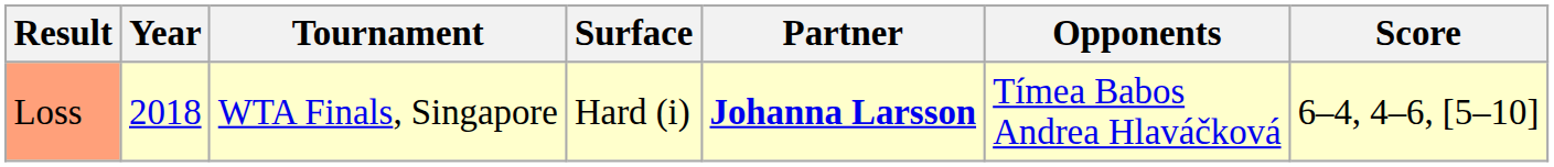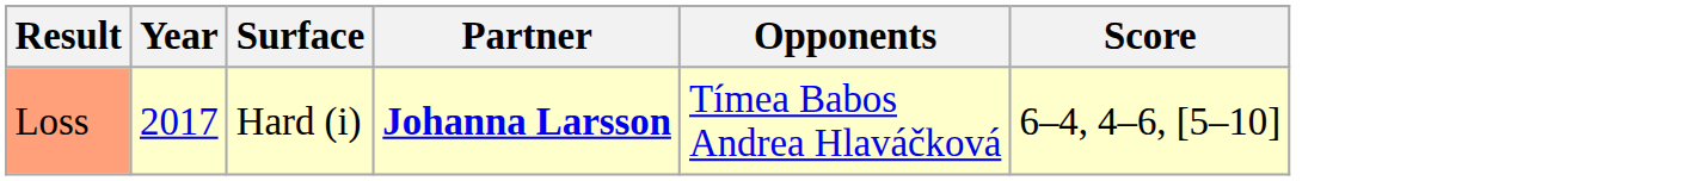 <table class="sortable wikitable">
 <tr>
 <th>Result</th>
 <th>Year</th>
-<th>Tournament</th>
 <th>Surface</th>
 <th>Partner</th>
 <th>Opponents</th>
 <th class=unsortable>Score</th>
 </tr>
 <tr style=background:#ffffcc>
 <td bgcolor=ffa07a>Loss</td>
-<td><a href='#'>2018</a></td>
-<td><a href='#'>WTA Finals</a>, Singapore</td>
+<td><a href='#'>2017</a></td>
 <td>Hard (i)</td>
 <td><strong> <a href='#'>Johanna Larsson</a></strong></td>
 <td> <a href='#'>Tímea Babos</a> <br>  <a href='#'>Andrea Hlaváčková</a></td>
 <td>6–4, 4–6, [5–10]</td>
 </tr>
 </table>
